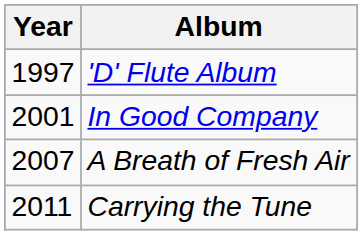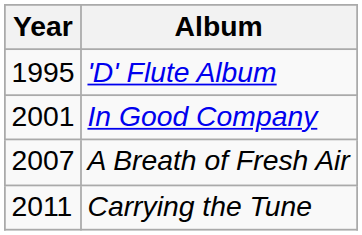 <table class="wikitable">
 <tr>
 <th>Year</th>
 <th>Album</th>
 </tr>
 <tr>
-<td>1997</td>
+<td>1995</td>
 <td><em><a href='#'>'D' Flute Album</a></em></td>
 </tr>
 <tr>
 <td>2001</td>
 <td><a href='#'><em>In Good Company</em></a></td>
 </tr>
 <tr>
 <td>2007</td>
 <td><em>A Breath of Fresh Air</em></td>
 </tr>
 <tr>
 <td>2011</td>
 <td><em>Carrying the Tune</em></td>
 </tr>
 </table>
